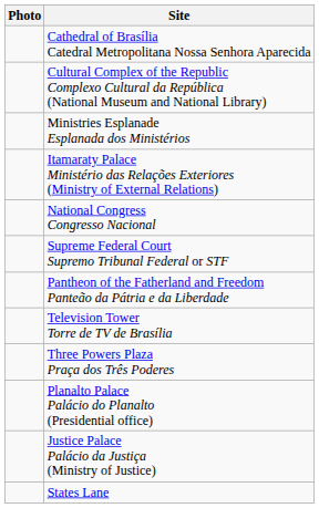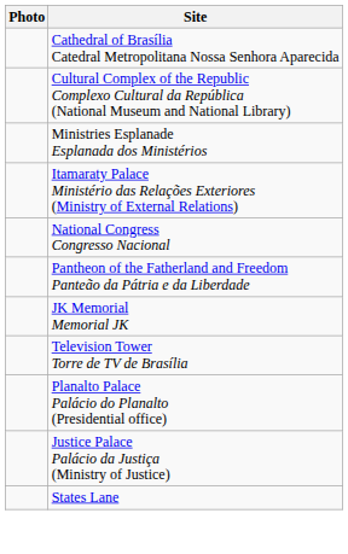 <table class="wikitable">
 <tr>
 <th>Photo</th>
 <th>Site</th>
 </tr>
 <tr>
 <td></td>
 <td><a href='#'>Cathedral of Brasília</a> <br>Catedral Metropolitana Nossa Senhora Aparecida</td>
 </tr>
 <tr>
 <td></td>
 <td><a href='#'>Cultural Complex of the Republic</a> <br><em>Complexo Cultural da República</em> <br>(National Museum and National Library)</td>
 </tr>
 <tr>
 <td></td>
 <td>Ministries Esplanade<br><em>Esplanada dos Ministérios</em></td>
 </tr>
 <tr>
 <td></td>
 <td><a href='#'>Itamaraty Palace</a> <br><em>Ministério das Relações Exteriores</em> <br>(<a href='#'>Ministry of External Relations</a>)</td>
 </tr>
 <tr>
 <td></td>
 <td><a href='#'>National Congress</a><br><em>Congresso Nacional</em></td>
 </tr>
 <tr>
 <td></td>
-<td><a href='#'>Supreme Federal Court</a><br><em>Supremo Tribunal Federal</em> or <em>STF</em></td>
-</tr>
-<tr>
-<td></td>
 <td><a href='#'>Pantheon of the Fatherland and Freedom</a><br><em>Panteão da Pátria e da Liberdade</em></td>
 </tr>
 <tr>
 <td></td>
-<td><a href='#'>Television Tower</a><br><em>Torre de TV de Brasília</em></td>
+<td><a href='#'>JK Memorial</a><br><em>Memorial JK</em></td>
 </tr>
 <tr>
 <td></td>
-<td><a href='#'>Three Powers Plaza</a><br><em>Praça dos Três Poderes</em></td>
+<td><a href='#'>Television Tower</a><br><em>Torre de TV de Brasília</em></td>
 </tr>
 <tr>
 <td></td>
 <td><a href='#'>Planalto Palace</a> <br><em>Palácio do Planalto</em> <br>(Presidential office)</td>
 </tr>
 <tr>
 <td></td>
 <td><a href='#'>Justice Palace</a> <br><em>Palácio da Justiça</em> <br>(Ministry of Justice)</td>
 </tr>
 <tr>
 <td></td>
 <td><a href='#'>States Lane</a><br></td>
 </tr>
 </table>
